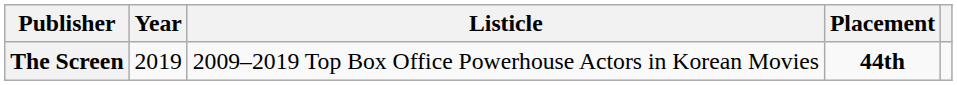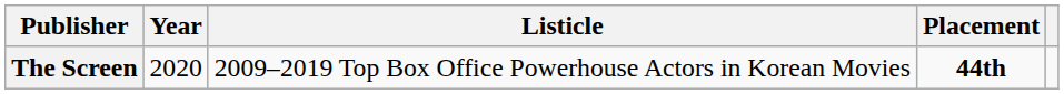 <table class="wikitable plainrowheaders sortable" style="margin-right: 0;">
 <tr>
 <th scope="col">Publisher</th>
 <th scope="col">Year</th>
 <th scope="col">Listicle</th>
 <th scope="col">Placement</th>
 <th scope="col" class="unsortable"></th>
 </tr>
 <tr>
 <th scope="row">The Screen</th>
-<td>2019</td>
+<td>2020</td>
 <td>2009–2019 Top Box Office Powerhouse Actors in Korean Movies</td>
 <td style="text-align:center"><strong>44th</strong></td>
 <td></td>
 </tr>
 </table>
